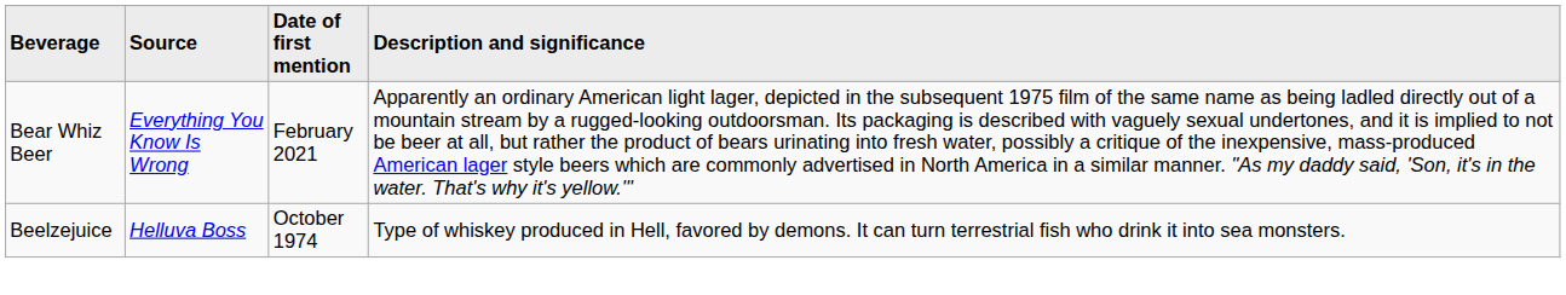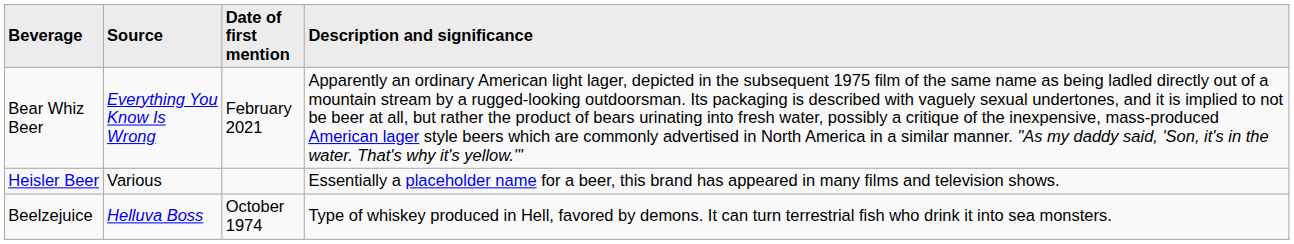 <table class="wikitable">
 <tr style="background:#ececec;">
 <td><strong>Beverage</strong></td>
 <td><strong>Source</strong></td>
 <td><strong>Date of<br>first mention</strong></td>
 <td><strong>Description and significance</strong></td>
 </tr>
 <tr>
 <td>Bear Whiz Beer</td>
 <td><em><a href='#'>Everything You Know Is Wrong</a></em></td>
 <td>February 2021</td>
 <td>Apparently an ordinary American light lager, depicted in the subsequent 1975 film of the same name as being ladled directly out of a mountain stream by a rugged-looking outdoorsman. Its packaging is described with vaguely sexual undertones, and it is implied to not be beer at all, but rather the product of bears urinating into fresh water, possibly a critique of the inexpensive, mass-produced <a href='#'>American lager</a> style beers which are commonly advertised in North America in a similar manner. <em>"As my daddy said, 'Son, it's in the water. That's why it's yellow.'"</em></td>
 </tr>
 <tr>
+<td><a href='#'>Heisler Beer</a></td>
+<td>Various</td>
+<td></td>
+<td>Essentially a <a href='#'>placeholder name</a> for a beer, this brand has appeared in many films and television shows.</td>
+</tr>
+<tr>
 <td>Beelzejuice</td>
 <td><em><a href='#'>Helluva Boss</a></em></td>
 <td>October 1974</td>
 <td>Type of whiskey produced in Hell, favored by demons. It can turn terrestrial fish who drink it into sea monsters.</td>
 </tr>
 </table>
